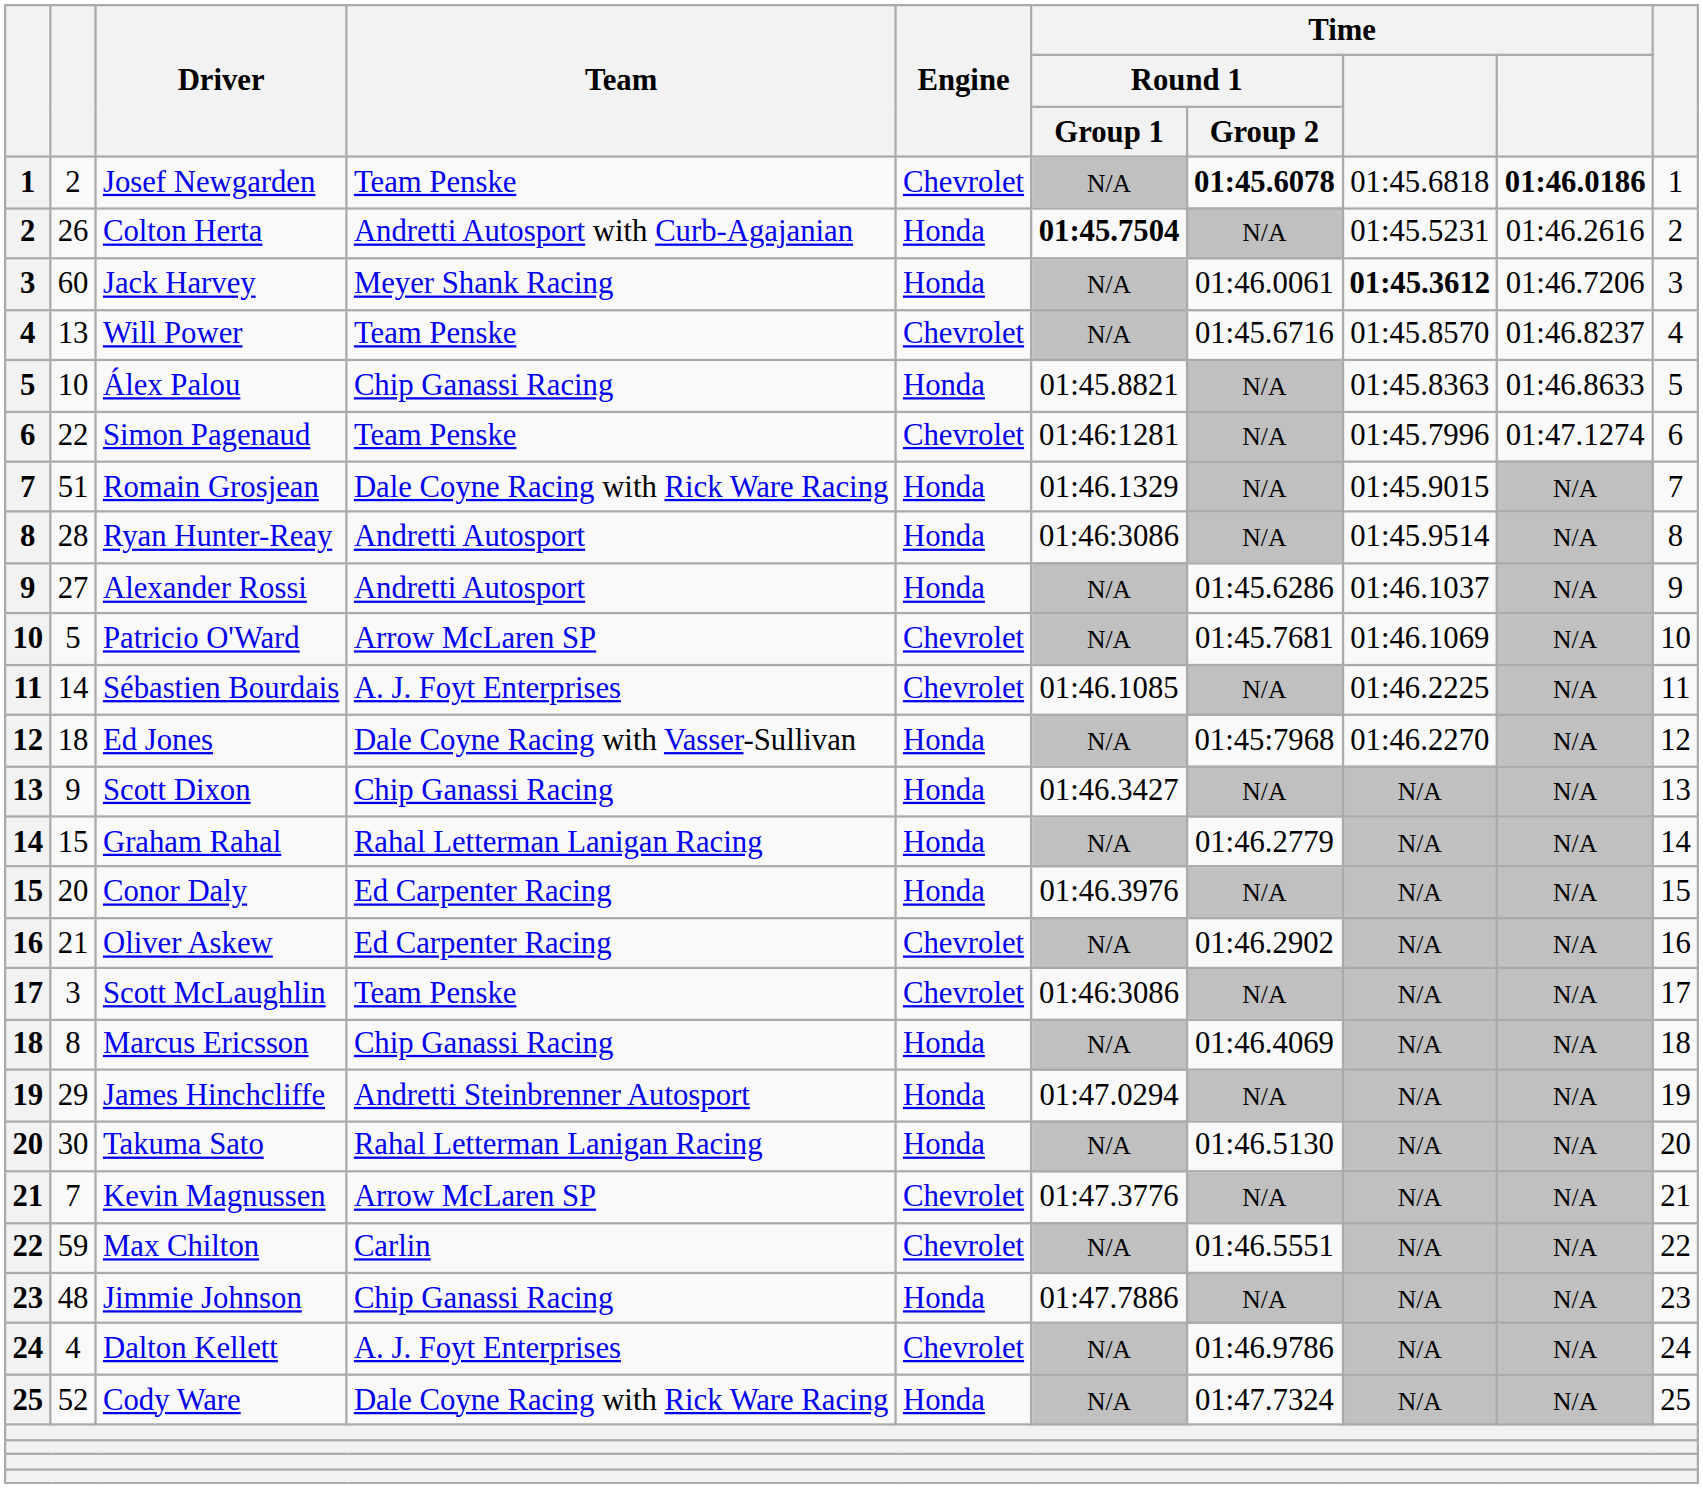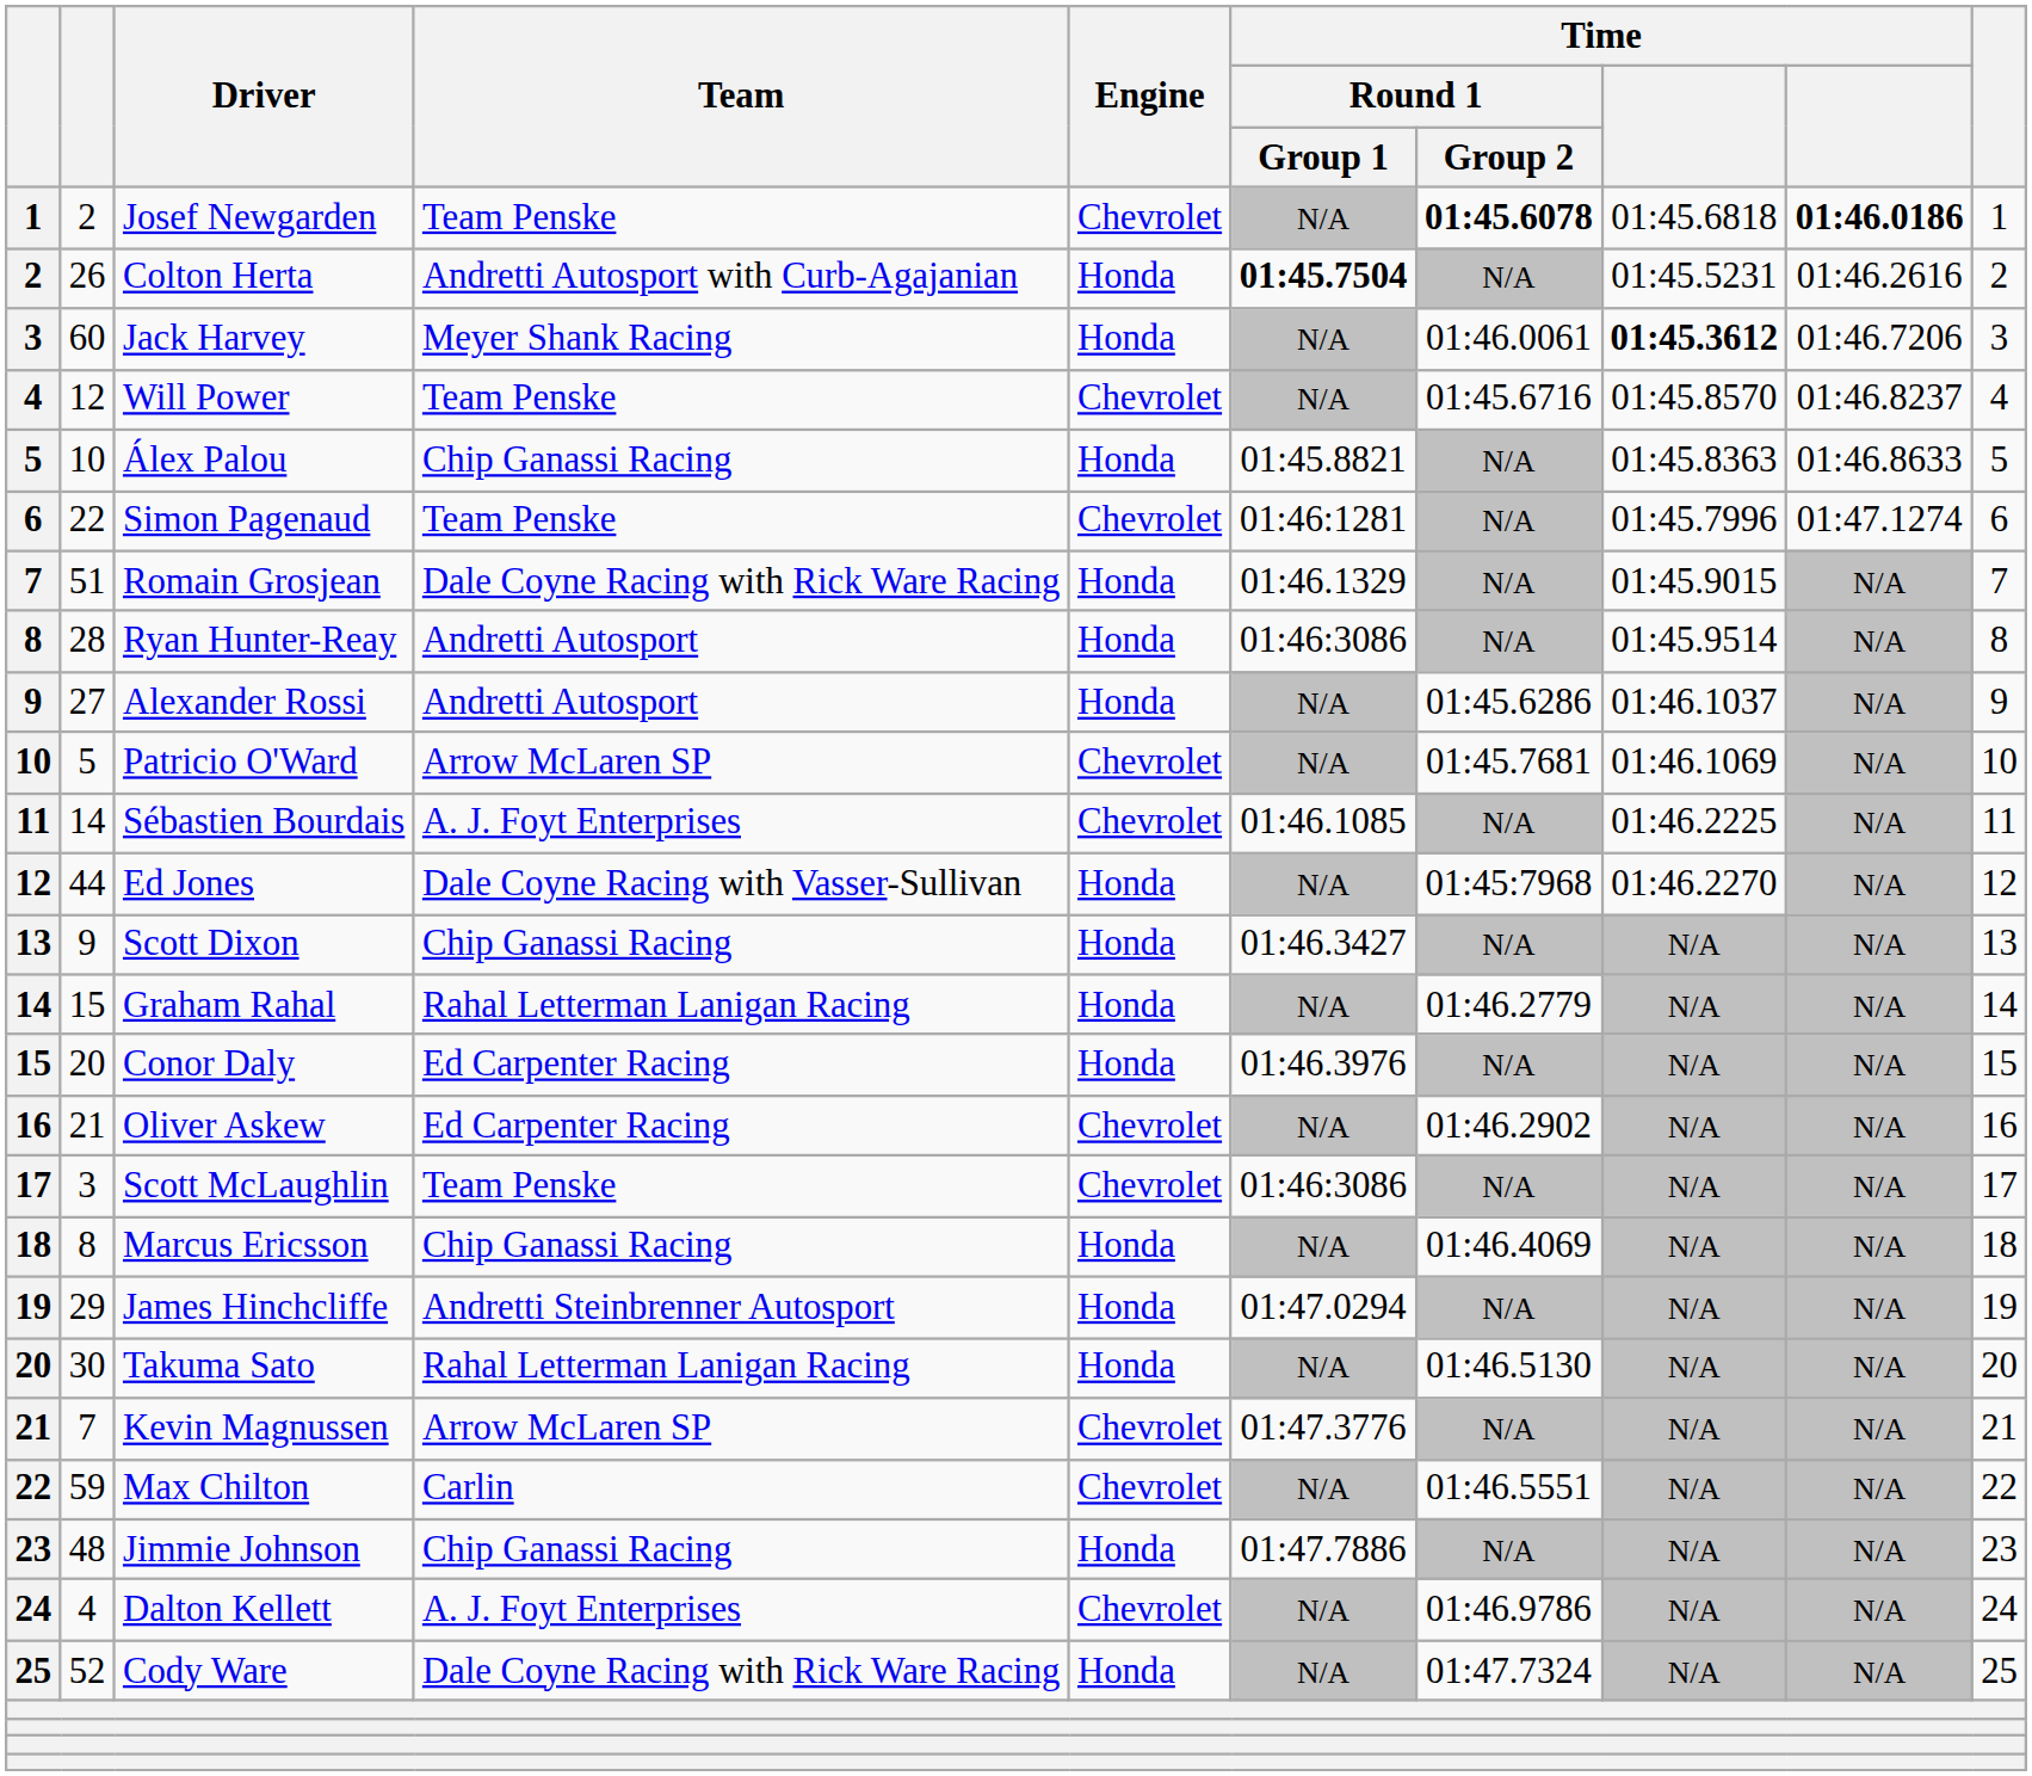 <table class="wikitable sortable" style="text-align:center; font-size:85%;">
 <tr>
 <th rowspan="3"></th>
 <th rowspan="3"></th>
 <th rowspan="3">Driver</th>
 <th rowspan="3">Team</th>
 <th rowspan="3">Engine</th>
 <th colspan="4" style="text-align:center;">Time</th>
 <th rowspan="3"></th>
 </tr>
 <tr>
 <th colspan="2" scope="col">Round 1</th>
 <th rowspan="2" scope="col"></th>
 <th rowspan="2" scope="col"></th>
 </tr>
 <tr>
 <th scope="col">Group 1</th>
 <th scope="col">Group 2</th>
 </tr>
 <tr>
 <th scope="row">1</th>
 <td align="center">2</td>
 <td align="left"> <a href='#'>Josef Newgarden</a> <strong></strong></td>
 <td align="left"><a href='#'>Team Penske</a></td>
 <td align="left"><a href='#'>Chevrolet</a></td>
 <td align="center" style="background: silver"><small>N/A</small></td>
 <td><strong>01:45.6078</strong></td>
 <td>01:45.6818</td>
 <td><strong>01:46.0186</strong></td>
 <td align="center">1</td>
 </tr>
 <tr>
 <th scope="row">2</th>
 <td align="center">26</td>
 <td align="left"> <a href='#'>Colton Herta</a></td>
 <td align="left"><a href='#'>Andretti Autosport</a> with <a href='#'>Curb-Agajanian</a></td>
 <td align="left"><a href='#'>Honda</a></td>
 <td><strong>01:45.7504</strong></td>
 <td align="center" style="background: silver"><small>N/A</small></td>
 <td>01:45.5231</td>
 <td>01:46.2616</td>
 <td align="center">2</td>
 </tr>
 <tr>
 <th scope="row">3</th>
 <td align="center">60</td>
 <td align="left"> <a href='#'>Jack Harvey</a></td>
 <td align="left"><a href='#'>Meyer Shank Racing</a></td>
 <td align="left"><a href='#'>Honda</a></td>
 <td align="center" style="background: silver"><small>N/A</small></td>
 <td>01:46.0061</td>
 <td><strong>01:45.3612</strong></td>
 <td>01:46.7206</td>
 <td align="center">3</td>
 </tr>
 <tr>
 <th scope="row">4</th>
-<td align="center">13</td>
+<td align="center">12</td>
 <td align="left"> <a href='#'>Will Power</a> <strong></strong></td>
 <td align="left"><a href='#'>Team Penske</a></td>
 <td align="left"><a href='#'>Chevrolet</a></td>
 <td align="center" style="background: silver"><small>N/A</small></td>
 <td>01:45.6716</td>
 <td>01:45.8570</td>
 <td>01:46.8237</td>
 <td align="center">4</td>
 </tr>
 <tr>
 <th scope="row">5</th>
 <td align="center">10</td>
 <td align="left"> <a href='#'>Álex Palou</a></td>
 <td align="left"><a href='#'>Chip Ganassi Racing</a></td>
 <td align="left"><a href='#'>Honda</a></td>
 <td>01:45.8821</td>
 <td align="center" style="background: silver"><small>N/A</small></td>
 <td>01:45.8363</td>
 <td>01:46.8633</td>
 <td align="center">5</td>
 </tr>
 <tr>
 <th scope="row">6</th>
 <td align="center">22</td>
 <td align="left"> <a href='#'>Simon Pagenaud</a></td>
 <td align="left"><a href='#'>Team Penske</a></td>
 <td align="left"><a href='#'>Chevrolet</a></td>
 <td>01:46:1281</td>
 <td align="center" style="background: silver"><small>N/A</small></td>
 <td>01:45.7996</td>
 <td>01:47.1274</td>
 <td align="center">6</td>
 </tr>
 <tr>
 <th scope="row">7</th>
 <td align="center">51</td>
 <td align="left"> <a href='#'>Romain Grosjean</a> <strong></strong></td>
 <td align="left"><a href='#'>Dale Coyne Racing</a> with <a href='#'>Rick Ware Racing</a></td>
 <td align="left"><a href='#'>Honda</a></td>
 <td>01:46.1329</td>
 <td align="center" style="background: silver"><small>N/A</small></td>
 <td>01:45.9015</td>
 <td data-sort-value="7" align="center" style="background: silver"><small>N/A</small></td>
 <td align="center">7</td>
 </tr>
 <tr>
 <th scope="row">8</th>
 <td align="center">28</td>
 <td align="left"> <a href='#'>Ryan Hunter-Reay</a></td>
 <td align="left"><a href='#'>Andretti Autosport</a></td>
 <td align="left"><a href='#'>Honda</a></td>
 <td>01:46:3086</td>
 <td align="center" style="background: silver"><small>N/A</small></td>
 <td>01:45.9514</td>
 <td data-sort-value="8" align="center" style="background: silver"><small>N/A</small></td>
 <td align="center">8</td>
 </tr>
 <tr>
 <th scope="row">9</th>
 <td align="center">27</td>
 <td align="left"> <a href='#'>Alexander Rossi</a> <strong></strong></td>
 <td align="left"><a href='#'>Andretti Autosport</a></td>
 <td align="left"><a href='#'>Honda</a></td>
 <td align="center" style="background: silver"><small>N/A</small></td>
 <td>01:45.6286</td>
 <td>01:46.1037</td>
 <td data-sort-value="9" align="center" style="background: silver"><small>N/A</small></td>
 <td align="center">9</td>
 </tr>
 <tr>
 <th scope="row">10</th>
 <td align="center">5</td>
 <td align="left"> <a href='#'>Patricio O'Ward</a></td>
 <td align="left"><a href='#'>Arrow McLaren SP</a></td>
 <td align="left"><a href='#'>Chevrolet</a></td>
 <td align="center" style="background: silver"><small>N/A</small></td>
 <td>01:45.7681</td>
 <td>01:46.1069</td>
 <td data-sort-value="10" align="center" style="background: silver"><small>N/A</small></td>
 <td align="center">10</td>
 </tr>
 <tr>
 <th scope="row">11</th>
 <td align="center">14</td>
 <td align="left"> <a href='#'>Sébastien Bourdais</a> <strong></strong></td>
 <td align="left"><a href='#'>A. J. Foyt Enterprises</a></td>
 <td align="left"><a href='#'>Chevrolet</a></td>
 <td>01:46.1085</td>
 <td align="center" style="background: silver"><small>N/A</small></td>
 <td>01:46.2225</td>
 <td data-sort-value="11" align="center" style="background: silver"><small>N/A</small></td>
 <td align="center">11</td>
 </tr>
 <tr>
 <th scope="row">12</th>
-<td align="center">18</td>
+<td align="center">44</td>
 <td align="left"> <a href='#'>Ed Jones</a></td>
 <td align="left"><a href='#'>Dale Coyne Racing</a> with <a href='#'>Vasser</a>-Sullivan</td>
 <td align="left"><a href='#'>Honda</a></td>
 <td align="center" style="background: silver"><small>N/A</small></td>
 <td>01:45:7968</td>
 <td>01:46.2270</td>
 <td data-sort-value="12" align="center" style="background: silver"><small>N/A</small></td>
 <td align="center">12</td>
 </tr>
 <tr>
 <th scope="row">13</th>
 <td align="center">9</td>
 <td align="left"> <a href='#'>Scott Dixon</a> <strong></strong></td>
 <td align="left"><a href='#'>Chip Ganassi Racing</a></td>
 <td align="left"><a href='#'>Honda</a></td>
 <td>01:46.3427</td>
 <td align="center" style="background: silver"><small>N/A</small></td>
 <td data-sort-value="13" align="center" style="background: silver"><small>N/A</small></td>
 <td data-sort-value="13" align="center" style="background: silver"><small>N/A</small></td>
 <td align="center">13</td>
 </tr>
 <tr>
 <th scope="row">14</th>
 <td align="center">15</td>
 <td align="left"> <a href='#'>Graham Rahal</a></td>
 <td align="left"><a href='#'>Rahal Letterman Lanigan Racing</a></td>
 <td align="left"><a href='#'>Honda</a></td>
 <td align="center" style="background: silver"><small>N/A</small></td>
 <td>01:46.2779</td>
 <td data-sort-value="14" align="center" style="background: silver"><small>N/A</small></td>
 <td data-sort-value="14" align="center" style="background: silver"><small>N/A</small></td>
 <td align="center">14</td>
 </tr>
 <tr>
 <th scope="row">15</th>
 <td align="center">20</td>
 <td align="left"> <a href='#'>Conor Daly</a></td>
 <td align="left"><a href='#'>Ed Carpenter Racing</a></td>
 <td align="left"><a href='#'>Honda</a></td>
 <td>01:46.3976</td>
 <td align="center" style="background: silver"><small>N/A</small></td>
 <td data-sort-value="15" align="center" style="background: silver"><small>N/A</small></td>
 <td data-sort-value="15" align="center" style="background: silver"><small>N/A</small></td>
 <td align="center">15</td>
 </tr>
 <tr>
 <th scope="row">16</th>
 <td align="center">21</td>
 <td align="left"> <a href='#'>Oliver Askew</a></td>
 <td align="left"><a href='#'>Ed Carpenter Racing</a></td>
 <td align="left"><a href='#'>Chevrolet</a></td>
 <td align="center" style="background: silver"><small>N/A</small></td>
 <td>01:46.2902</td>
 <td data-sort-value="16" align="center" style="background: silver"><small>N/A</small></td>
 <td data-sort-value="16" align="center" style="background: silver"><small>N/A</small></td>
 <td align="center">16</td>
 </tr>
 <tr>
 <th scope="row">17</th>
 <td align="center">3</td>
 <td align="left"> <a href='#'>Scott McLaughlin</a> <strong></strong></td>
 <td align="left"><a href='#'>Team Penske</a></td>
 <td align="left"><a href='#'>Chevrolet</a></td>
 <td>01:46:3086</td>
 <td align="center" style="background: silver"><small>N/A</small></td>
 <td data-sort-value="17" align="center" style="background: silver"><small>N/A</small></td>
 <td data-sort-value="17" align="center" style="background: silver"><small>N/A</small></td>
 <td align="center">17</td>
 </tr>
 <tr>
 <th scope="row">18</th>
 <td align="center">8</td>
 <td align="left"> <a href='#'>Marcus Ericsson</a></td>
 <td align="left"><a href='#'>Chip Ganassi Racing</a></td>
 <td align="left"><a href='#'>Honda</a></td>
 <td align="center" style="background: silver"><small>N/A</small></td>
 <td>01:46.4069</td>
 <td data-sort-value="18" align="center" style="background: silver"><small>N/A</small></td>
 <td data-sort-value="18" align="center" style="background: silver"><small>N/A</small></td>
 <td align="center">18</td>
 </tr>
 <tr>
 <th scope="row">19</th>
 <td align="center">29</td>
 <td align="left"> <a href='#'>James Hinchcliffe</a></td>
 <td align="left"><a href='#'>Andretti Steinbrenner Autosport</a></td>
 <td align="left"><a href='#'>Honda</a></td>
 <td>01:47.0294</td>
 <td align="center" style="background: silver"><small>N/A</small></td>
 <td data-sort-value="19" align="center" style="background: silver"><small>N/A</small></td>
 <td data-sort-value="19" align="center" style="background: silver"><small>N/A</small></td>
 <td align="center">19</td>
 </tr>
 <tr>
 <th scope="row">20</th>
 <td align="center">30</td>
 <td align="left"> <a href='#'>Takuma Sato</a></td>
 <td align="left"><a href='#'>Rahal Letterman Lanigan Racing</a></td>
 <td align="left"><a href='#'>Honda</a></td>
 <td align="center" style="background: silver"><small>N/A</small></td>
 <td>01:46.5130</td>
 <td data-sort-value="20" align="center" style="background: silver"><small>N/A</small></td>
 <td data-sort-value="20" align="center" style="background: silver"><small>N/A</small></td>
 <td align="center">20</td>
 </tr>
 <tr>
 <th scope="row">21</th>
 <td align="center">7</td>
 <td align="left"> <a href='#'>Kevin Magnussen</a> <strong></strong></td>
 <td align="left"><a href='#'>Arrow McLaren SP</a></td>
 <td align="left"><a href='#'>Chevrolet</a></td>
 <td>01:47.3776</td>
 <td align="center" style="background: silver"><small>N/A</small></td>
 <td data-sort-value="21" align="center" style="background: silver"><small>N/A</small></td>
 <td data-sort-value="21" align="center" style="background: silver"><small>N/A</small></td>
 <td align="center">21</td>
 </tr>
 <tr>
 <th scope="row">22</th>
 <td align="center">59</td>
 <td align="left"> <a href='#'>Max Chilton</a></td>
 <td align="left"><a href='#'>Carlin</a></td>
 <td align="left"><a href='#'>Chevrolet</a></td>
 <td align="center" style="background: silver"><small>N/A</small></td>
 <td>01:46.5551</td>
 <td data-sort-value="22" align="center" style="background: silver"><small>N/A</small></td>
 <td data-sort-value="22" align="center" style="background: silver"><small>N/A</small></td>
 <td align="center">22</td>
 </tr>
 <tr>
 <th scope="row">23</th>
 <td align="center">48</td>
 <td align="left"> <a href='#'>Jimmie Johnson</a> <strong></strong></td>
 <td align="left"><a href='#'>Chip Ganassi Racing</a></td>
 <td align="left"><a href='#'>Honda</a></td>
 <td>01:47.7886</td>
 <td align="center" style="background: silver"><small>N/A</small></td>
 <td data-sort-value="23" align="center" style="background: silver"><small>N/A</small></td>
 <td data-sort-value="23" align="center" style="background: silver"><small>N/A</small></td>
 <td align="center">23</td>
 </tr>
 <tr>
 <th scope="row">24</th>
 <td align="center">4</td>
 <td align="left"> <a href='#'>Dalton Kellett</a></td>
 <td align="left"><a href='#'>A. J. Foyt Enterprises</a></td>
 <td align="left"><a href='#'>Chevrolet</a></td>
 <td align="center" style="background: silver"><small>N/A</small></td>
 <td>01:46.9786</td>
 <td data-sort-value="24" align="center" style="background: silver"><small>N/A</small></td>
 <td data-sort-value="24" align="center" style="background: silver"><small>N/A</small></td>
 <td align="center">24</td>
 </tr>
 <tr>
 <th scope="row">25</th>
 <td align="center">52</td>
 <td align="left"> <a href='#'>Cody Ware</a> <strong></strong></td>
 <td align="left"><a href='#'>Dale Coyne Racing</a> with <a href='#'>Rick Ware Racing</a></td>
 <td align="left"><a href='#'>Honda</a></td>
 <td align="center" style="background: silver"><small>N/A</small></td>
 <td>01:47.7324</td>
 <td data-sort-value="25" align="center" style="background: silver"><small>N/A</small></td>
 <td data-sort-value="25" align="center" style="background: silver"><small>N/A</small></td>
 <td align="center">25</td>
 </tr>
 <tr>
 <th colspan="10"></th>
 </tr>
 <tr>
 <th colspan="10"></th>
 </tr>
 <tr>
 <th colspan="10"></th>
 </tr>
 <tr>
 <th colspan="10"></th>
 </tr>
 </table>
